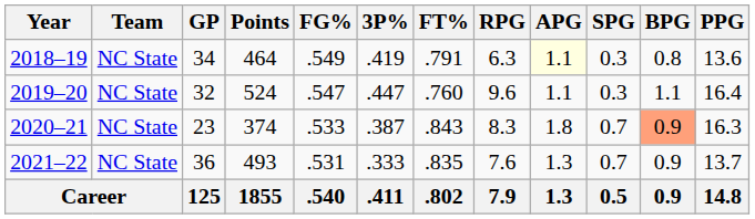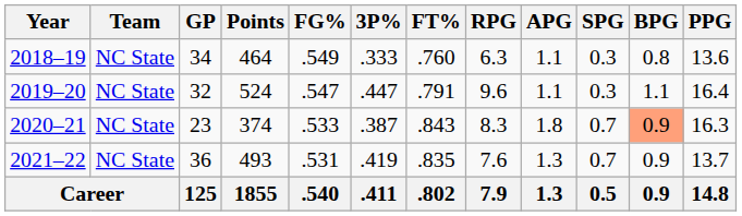 <table class="wikitable"; style="text-align:center";>
 <tr>
 <th>Year</th>
 <th>Team</th>
 <th>GP</th>
 <th>Points</th>
 <th>FG%</th>
 <th>3P%</th>
 <th>FT%</th>
 <th>RPG</th>
 <th>APG</th>
 <th>SPG</th>
 <th>BPG</th>
 <th>PPG</th>
 </tr>
 <tr>
 <td><a href='#'>2018–19</a></td>
 <td><a href='#'>NC State</a></td>
 <td>34</td>
 <td>464</td>
 <td>.549</td>
-<td>.419</td>
-<td>.791</td>
+<td>.333</td>
+<td>.760</td>
 <td>6.3</td>
-<td style="background: lightyellow;">1.1</td>
+<td>1.1</td>
 <td>0.3</td>
 <td>0.8</td>
 <td>13.6</td>
 </tr>
 <tr>
 <td><a href='#'>2019–20</a></td>
 <td><a href='#'>NC State</a></td>
 <td>32</td>
 <td>524</td>
 <td>.547</td>
 <td>.447</td>
-<td>.760</td>
+<td>.791</td>
 <td>9.6</td>
 <td>1.1</td>
 <td>0.3</td>
 <td>1.1</td>
 <td>16.4</td>
 </tr>
 <tr>
 <td><a href='#'>2020–21</a></td>
 <td><a href='#'>NC State</a></td>
 <td>23</td>
 <td>374</td>
 <td>.533</td>
 <td>.387</td>
 <td>.843</td>
 <td>8.3</td>
 <td>1.8</td>
 <td>0.7</td>
 <td style="background: lightsalmon;">0.9</td>
 <td>16.3</td>
 </tr>
 <tr>
 <td><a href='#'>2021–22</a></td>
 <td><a href='#'>NC State</a></td>
 <td>36</td>
 <td>493</td>
 <td>.531</td>
-<td>.333</td>
+<td>.419</td>
 <td>.835</td>
 <td>7.6</td>
 <td>1.3</td>
 <td>0.7</td>
 <td>0.9</td>
 <td>13.7</td>
 </tr>
 <tr>
 <th colspan=2; align=center>Career</th>
 <th>125</th>
 <th>1855</th>
 <th>.540</th>
 <th>.411</th>
 <th>.802</th>
 <th>7.9</th>
 <th>1.3</th>
 <th>0.5</th>
 <th>0.9</th>
 <th>14.8</th>
 </tr>
 </table>
